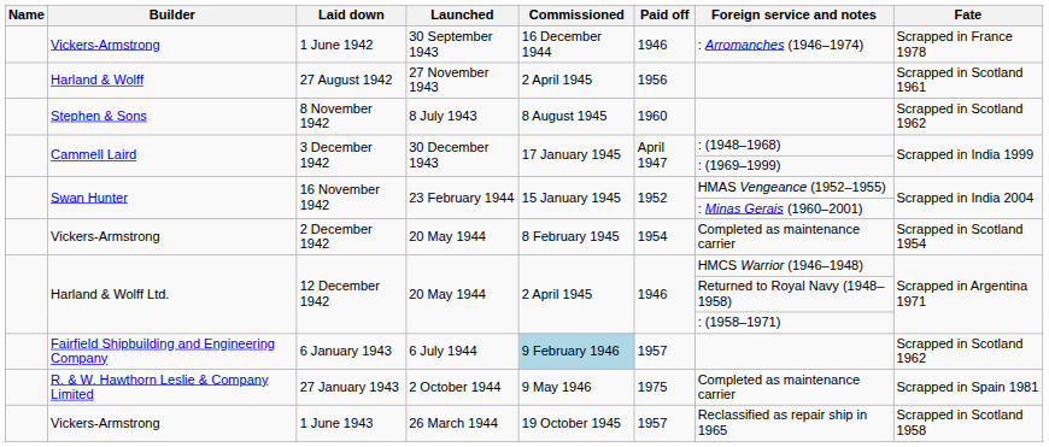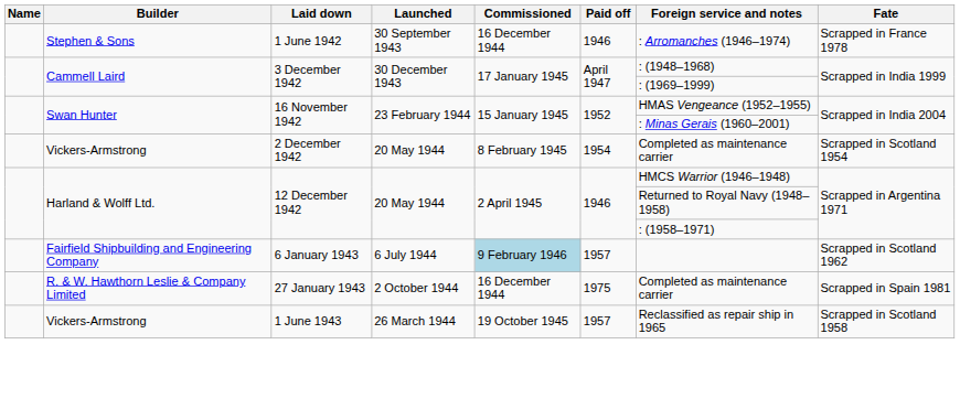 <table class="wikitable sortable plainrowheaders">
 <tr>
 <th scope="col">Name</th>
 <th scope="col">Builder</th>
 <th scope="col">Laid down</th>
 <th scope="col">Launched</th>
 <th scope="col">Commissioned</th>
 <th scope="col">Paid off</th>
 <th scope="col">Foreign service and notes</th>
 <th scope="col">Fate</th>
 </tr>
 <tr>
 <td></td>
-<td><a href='#'>Vickers-Armstrong</a></td>
+<td><a href='#'>Stephen & Sons</a></td>
 <td>1 June 1942 </td>
 <td>30 September 1943 </td>
 <td>16 December 1944 </td>
 <td>1946</td>
 <td>: <em><a href='#'>Arromanches</a></em> (1946–1974) </td>
 <td>Scrapped in France 1978 </td>
-</tr>
-<tr>
-<td></td>
-<td><a href='#'>Harland & Wolff</a></td>
-<td>27 August 1942 </td>
-<td>27 November 1943 </td>
-<td>2 April 1945 </td>
-<td>1956</td>
-<td></td>
-<td>Scrapped in Scotland 1961 </td>
-</tr>
-<tr>
-<td></td>
-<td><a href='#'>Stephen & Sons</a></td>
-<td>8 November 1942 </td>
-<td>8 July 1943 </td>
-<td>8 August 1945 </td>
-<td>1960</td>
-<td></td>
-<td>Scrapped in Scotland 1962 </td>
 </tr>
 <tr>
 <td rowspan=2></td>
 <td rowspan=2><a href='#'>Cammell Laird</a></td>
 <td rowspan=2>3 December 1942 </td>
 <td rowspan=2>30 December 1943 </td>
 <td rowspan=2>17 January 1945 </td>
 <td rowspan=2>April 1947</td>
 <td>:  (1948–1968) </td>
 <td rowspan=2>Scrapped in India 1999 </td>
 </tr>
 <tr>
 <td>:  (1969–1999) </td>
 </tr>
 <tr>
 <td rowspan=2></td>
 <td rowspan=2><a href='#'>Swan Hunter</a></td>
 <td rowspan=2>16 November 1942 </td>
 <td rowspan=2>23 February 1944 </td>
 <td rowspan=2>15 January 1945 </td>
 <td rowspan=2>1952</td>
 <td> HMAS <em>Vengeance</em> (1952–1955) </td>
 <td rowspan=2>Scrapped in India 2004 </td>
 </tr>
 <tr>
 <td>: <a href='#'><em>Minas Gerais</em></a> (1960–2001) </td>
 </tr>
 <tr>
 <td></td>
 <td>Vickers-Armstrong </td>
 <td>2 December 1942 </td>
 <td>20 May 1944 </td>
 <td>8 February 1945 </td>
 <td>1954</td>
 <td>Completed as maintenance carrier </td>
 <td>Scrapped in Scotland 1954 </td>
 </tr>
 <tr>
 <td rowspan=3></td>
 <td rowspan=3>Harland & Wolff Ltd.</td>
 <td rowspan=3>12 December 1942 </td>
 <td rowspan=3>20 May 1944 </td>
 <td rowspan=3>2 April 1945</td>
 <td rowspan=3>1946</td>
 <td> HMCS <em>Warrior</em> (1946–1948)</td>
 <td rowspan=3>Scrapped in Argentina 1971</td>
 </tr>
 <tr>
 <td>Returned to Royal Navy (1948–1958)</td>
 </tr>
 <tr>
 <td>:  (1958–1971) </td>
 </tr>
 <tr>
 <td></td>
 <td><a href='#'>Fairfield Shipbuilding and Engineering Company</a></td>
 <td>6 January 1943 </td>
 <td>6 July 1944 </td>
 <td style="background: lightblue;">9 February 1946 </td>
 <td>1957</td>
 <td></td>
 <td>Scrapped in Scotland 1962 </td>
 </tr>
 <tr>
 <td></td>
 <td><a href='#'>R. & W. Hawthorn Leslie & Company Limited</a></td>
 <td>27 January 1943 </td>
 <td>2 October 1944 </td>
-<td>9 May 1946 </td>
+<td>16 December 1944 </td>
 <td>1975</td>
 <td>Completed as maintenance carrier </td>
 <td>Scrapped in Spain 1981</td>
 </tr>
 <tr>
 <td></td>
 <td>Vickers-Armstrong </td>
 <td>1 June 1943</td>
 <td>26 March 1944 </td>
 <td>19 October 1945 </td>
 <td>1957</td>
 <td>Reclassified as repair ship in 1965 </td>
 <td>Scrapped in Scotland 1958 </td>
 </tr>
 </table>
